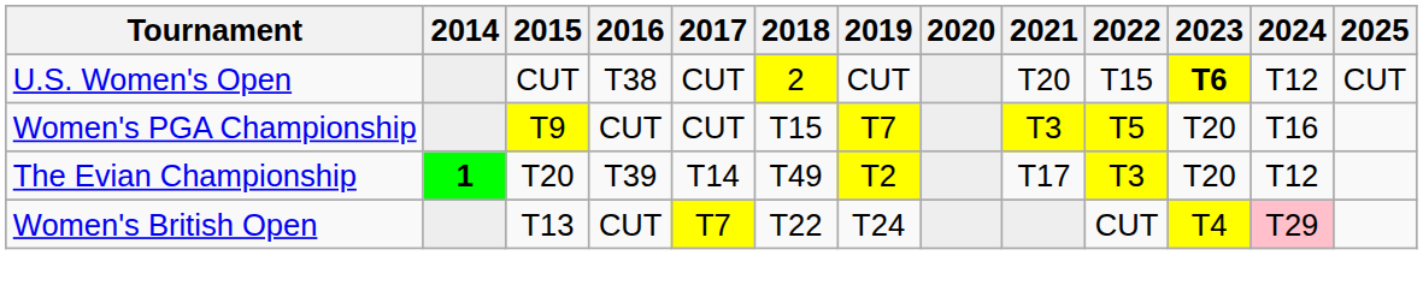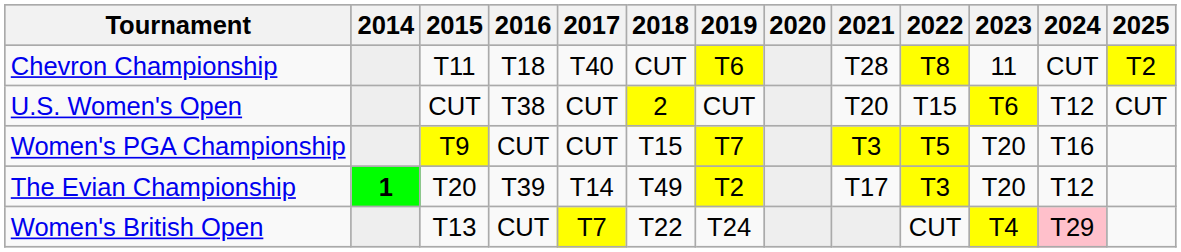 <table class="wikitable" style="font-size:95%;text-align:center;">
 <tr>
 <th>Tournament</th>
 <th>2014</th>
 <th>2015</th>
 <th>2016</th>
 <th>2017</th>
 <th>2018</th>
 <th>2019</th>
 <th>2020</th>
 <th>2021</th>
 <th>2022</th>
 <th>2023</th>
 <th>2024</th>
 <th>2025</th>
 </tr>
 <tr>
+<td align=left><a href='#'>Chevron Championship</a></td>
+<td style="background:#eeeeee;"></td>
+<td>T11</td>
+<td>T18</td>
+<td>T40</td>
+<td>CUT</td>
+<td style="background:yellow;">T6</td>
+<td style="background:#eeeeee;"></td>
+<td>T28</td>
+<td style="background:yellow;">T8</td>
+<td>11</td>
+<td>CUT</td>
+<td style="background:yellow;">T2</td>
+</tr>
+<tr>
 <td align=left><a href='#'>U.S. Women's Open</a></td>
 <td style="background:#eeeeee;"></td>
 <td>CUT</td>
 <td>T38</td>
 <td>CUT</td>
 <td style="background:yellow;">2</td>
 <td>CUT</td>
 <td style="background:#eeeeee;"></td>
 <td>T20</td>
 <td>T15</td>
-<td style="background:yellow;"><strong>T6</strong></td>
+<td style="background:yellow;">T6</td>
 <td>T12</td>
 <td>CUT</td>
 </tr>
 <tr>
 <td align=left><a href='#'>Women's PGA Championship</a></td>
 <td style="background:#eeeeee;"></td>
 <td style="background:yellow;">T9</td>
 <td>CUT</td>
 <td>CUT</td>
 <td>T15</td>
 <td style="background:yellow;">T7</td>
 <td style="background:#eeeeee;"></td>
 <td style="background:yellow;">T3</td>
 <td style="background:yellow;">T5</td>
 <td>T20</td>
 <td>T16</td>
 <td></td>
 </tr>
 <tr>
 <td align=left><a href='#'>The Evian Championship</a></td>
 <td style="background:lime;"><strong>1</strong></td>
 <td>T20</td>
 <td>T39</td>
 <td>T14</td>
 <td>T49</td>
 <td style="background:yellow;">T2</td>
 <td style="background:#eeeeee;"></td>
 <td>T17</td>
 <td style="background:yellow;">T3</td>
 <td>T20</td>
 <td>T12</td>
 <td></td>
 </tr>
 <tr>
 <td align=left><a href='#'>Women's British Open</a></td>
 <td style="background:#eeeeee;"></td>
 <td>T13</td>
 <td>CUT</td>
 <td style="background:yellow;">T7</td>
 <td>T22</td>
 <td>T24</td>
 <td style="background:#eeeeee;"></td>
 <td style="background:#eeeeee;"></td>
 <td>CUT</td>
 <td style="background:yellow;">T4</td>
 <td style="background: pink;">T29</td>
 <td></td>
 </tr>
 </table>
